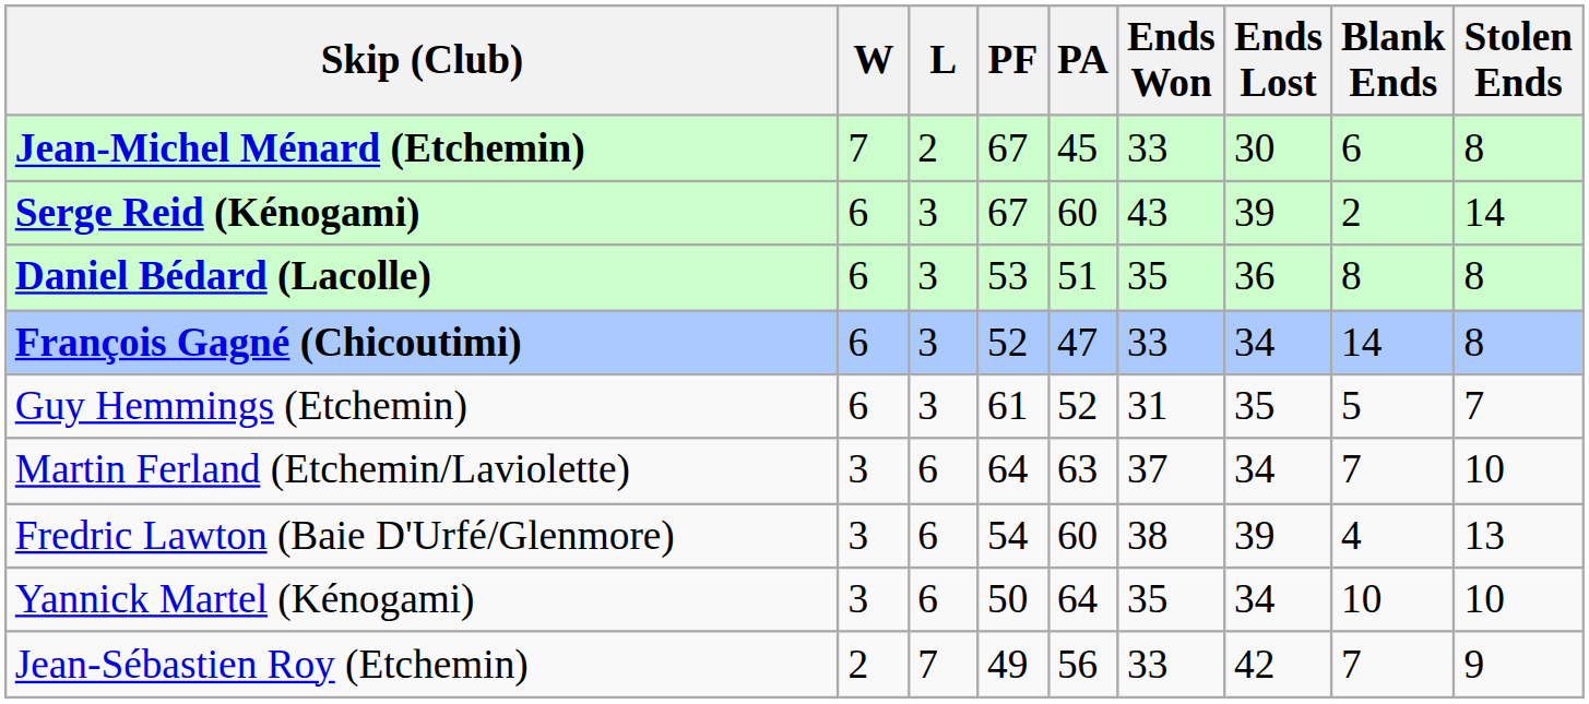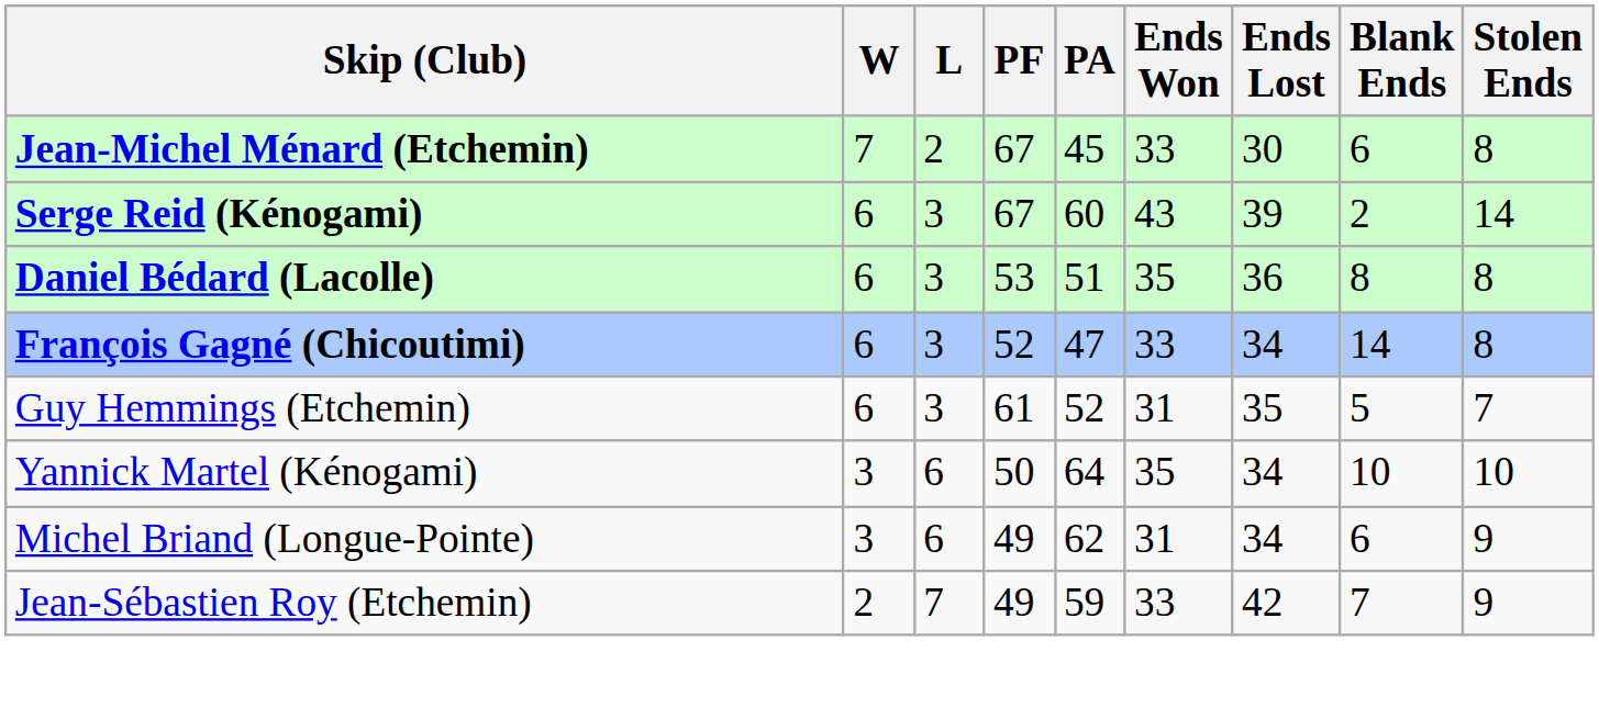 <table class="wikitable">
 <tr>
 <th bgcolor="#efefef" width="320">Skip (Club)</th>
 <th bgcolor="#efefef" width="20">W</th>
 <th bgcolor="#efefef" width="20">L</th>
 <th bgcolor="#efefef" width="20">PF</th>
 <th bgcolor="#efefef" width="20">PA</th>
 <th bgcolor="#efefef" width="20">Ends <br> Won</th>
 <th bgcolor="#efefef" width="20">Ends <br> Lost</th>
 <th bgcolor="#efefef" width="20">Blank <br> Ends</th>
 <th bgcolor="#efefef" width="20">Stolen <br> Ends</th>
 </tr>
 <tr bgcolor="#ccffcc">
 <td><strong><a href='#'>Jean-Michel Ménard</a> (Etchemin)</strong></td>
 <td>7</td>
 <td>2</td>
 <td>67</td>
 <td>45</td>
 <td>33</td>
 <td>30</td>
 <td>6</td>
 <td>8</td>
 </tr>
 <tr bgcolor="#ccffcc">
 <td><strong><a href='#'>Serge Reid</a> (Kénogami)</strong></td>
 <td>6</td>
 <td>3</td>
 <td>67</td>
 <td>60</td>
 <td>43</td>
 <td>39</td>
 <td>2</td>
 <td>14</td>
 </tr>
 <tr bgcolor="#ccffcc">
 <td><strong><a href='#'>Daniel Bédard</a> (Lacolle)</strong></td>
 <td>6</td>
 <td>3</td>
 <td>53</td>
 <td>51</td>
 <td>35</td>
 <td>36</td>
 <td>8</td>
 <td>8</td>
 </tr>
 <tr bgcolor="#aac9fc">
 <td><strong><a href='#'>François Gagné</a> (Chicoutimi)</strong></td>
 <td>6</td>
 <td>3</td>
 <td>52</td>
 <td>47</td>
 <td>33</td>
 <td>34</td>
 <td>14</td>
 <td>8</td>
 </tr>
 <tr>
 <td><a href='#'>Guy Hemmings</a> (Etchemin)</td>
 <td>6</td>
 <td>3</td>
 <td>61</td>
 <td>52</td>
 <td>31</td>
 <td>35</td>
 <td>5</td>
 <td>7</td>
 </tr>
 <tr>
-<td><a href='#'>Martin Ferland</a> (Etchemin/Laviolette)</td>
-<td>3</td>
-<td>6</td>
-<td>64</td>
-<td>63</td>
-<td>37</td>
-<td>34</td>
-<td>7</td>
-<td>10</td>
-</tr>
-<tr>
-<td><a href='#'>Fredric Lawton</a> (Baie D'Urfé/Glenmore)</td>
-<td>3</td>
-<td>6</td>
-<td>54</td>
-<td>60</td>
-<td>38</td>
-<td>39</td>
-<td>4</td>
-<td>13</td>
-</tr>
-<tr>
 <td><a href='#'>Yannick Martel</a> (Kénogami)</td>
 <td>3</td>
 <td>6</td>
 <td>50</td>
 <td>64</td>
 <td>35</td>
 <td>34</td>
 <td>10</td>
 <td>10</td>
 </tr>
 <tr>
+<td><a href='#'>Michel Briand</a> (Longue-Pointe)</td>
+<td>3</td>
+<td>6</td>
+<td>49</td>
+<td>62</td>
+<td>31</td>
+<td>34</td>
+<td>6</td>
+<td>9</td>
+</tr>
+<tr>
 <td><a href='#'>Jean-Sébastien Roy</a> (Etchemin)</td>
 <td>2</td>
 <td>7</td>
 <td>49</td>
-<td>56</td>
+<td>59</td>
 <td>33</td>
 <td>42</td>
 <td>7</td>
 <td>9</td>
 </tr>
 </table>
